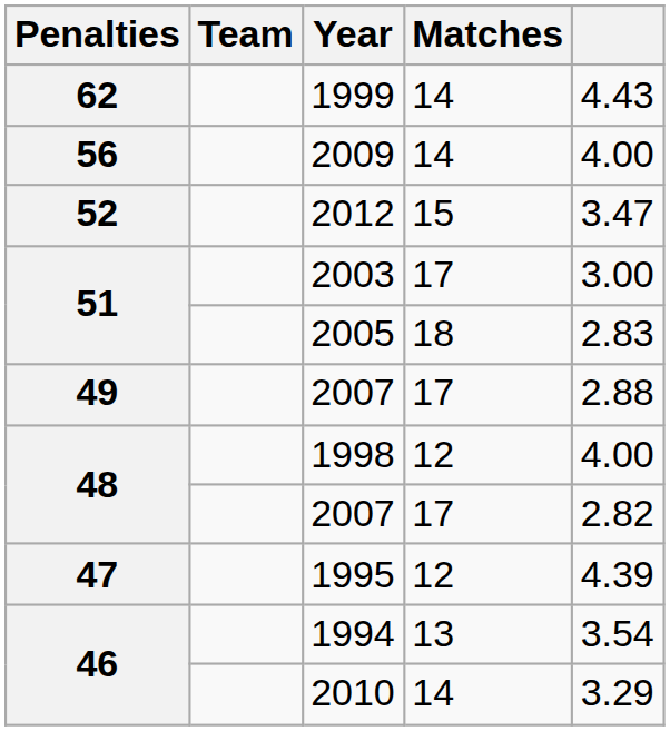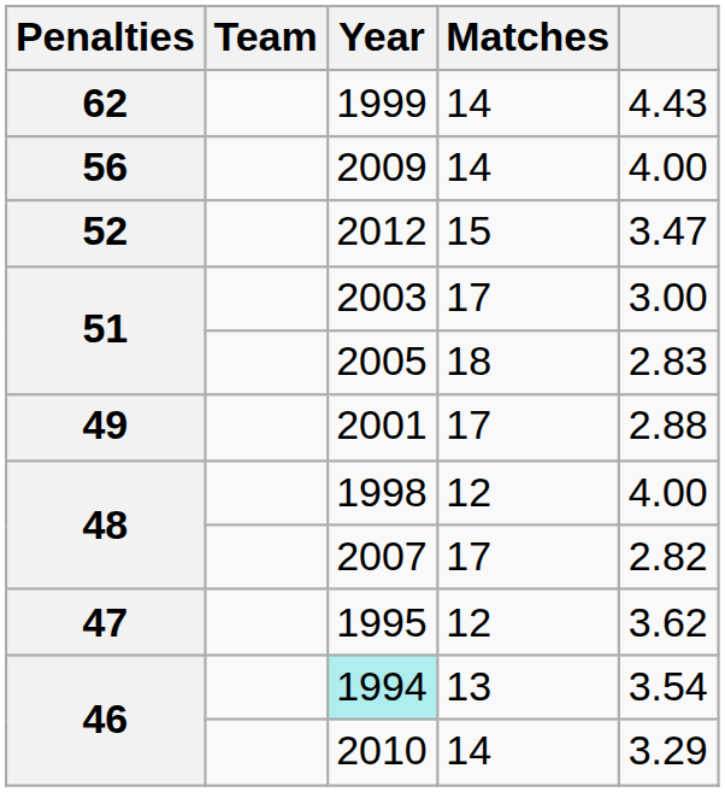 <table class="wikitable sortable">
 <tr>
 <th>Penalties</th>
 <th>Team</th>
 <th>Year</th>
 <th>Matches</th>
 <th></th>
 </tr>
 <tr>
 <th>62</th>
 <td></td>
 <td>1999</td>
 <td>14</td>
 <td>4.43</td>
 </tr>
 <tr>
 <th>56</th>
 <td></td>
 <td>2009</td>
 <td>14</td>
 <td>4.00</td>
 </tr>
 <tr>
 <th>52</th>
 <td></td>
 <td>2012</td>
 <td>15</td>
 <td>3.47</td>
 </tr>
 <tr>
 <th rowspan=2>51</th>
 <td></td>
 <td>2003</td>
 <td>17</td>
 <td>3.00</td>
 </tr>
 <tr>
 <td></td>
 <td>2005</td>
 <td>18</td>
 <td>2.83</td>
 </tr>
 <tr>
 <th>49</th>
 <td></td>
-<td>2007</td>
+<td>2001</td>
 <td>17</td>
 <td>2.88</td>
 </tr>
 <tr>
 <th rowspan="2">48</th>
 <td></td>
 <td>1998</td>
 <td>12</td>
 <td>4.00</td>
 </tr>
 <tr>
 <td></td>
 <td>2007</td>
 <td>17</td>
 <td>2.82</td>
 </tr>
 <tr>
 <th>47</th>
 <td></td>
 <td>1995</td>
 <td>12</td>
-<td>4.39</td>
+<td>3.62</td>
 </tr>
 <tr>
 <th rowspan=2>46</th>
 <td></td>
-<td>1994</td>
+<td style="background: paleturquoise;">1994</td>
 <td>13</td>
 <td>3.54</td>
 </tr>
 <tr>
 <td></td>
 <td>2010</td>
 <td>14</td>
 <td>3.29</td>
 </tr>
 </table>
